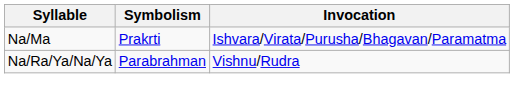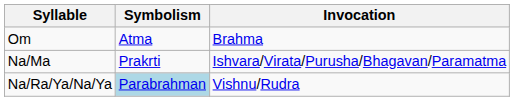 <table class="wikitable">
 <tr>
 <th>Syllable</th>
 <th>Symbolism</th>
 <th>Invocation</th>
+</tr>
+<tr>
+<td>Om</td>
+<td><a href='#'>Atma</a></td>
+<td><a href='#'>Brahma</a></td>
 </tr>
 <tr>
 <td>Na/Ma</td>
 <td><a href='#'>Prakrti</a></td>
 <td><a href='#'>Ishvara</a>/<a href='#'>Virata</a>/<a href='#'>Purusha</a>/<a href='#'>Bhagavan</a>/<a href='#'>Paramatma</a></td>
 </tr>
 <tr>
 <td>Na/Ra/Ya/Na/Ya</td>
-<td><a href='#'>Parabrahman</a></td>
+<td style="background: lightblue;"><a href='#'>Parabrahman</a></td>
 <td><a href='#'>Vishnu</a>/<a href='#'>Rudra</a></td>
 </tr>
 </table>
